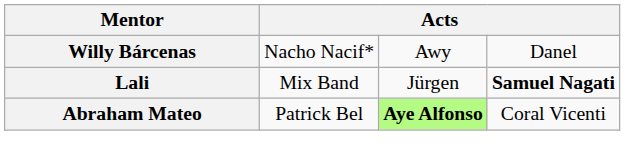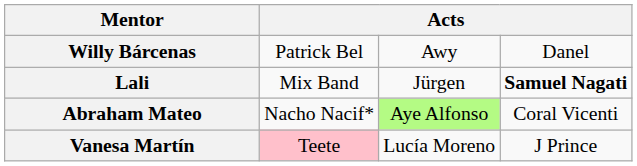 <table class="wikitable" style="text-align:center">
 <tr>
 <th style="width:200px">Mentor</th>
 <th colspan="3">Acts</th>
 </tr>
 <tr>
 <th>Willy Bárcenas</th>
-<td>Nacho Nacif*</td>
+<td>Patrick Bel</td>
 <td>Awy</td>
 <td>Danel</td>
 </tr>
 <tr>
 <th>Lali</th>
 <td>Mix Band</td>
 <td>Jürgen</td>
 <td><strong>Samuel Nagati</strong></td>
 </tr>
 <tr>
 <th>Abraham Mateo</th>
-<td>Patrick Bel</td>
-<td bgcolor=#B4FB84><strong>Aye Alfonso</strong></td>
+<td>Nacho Nacif*</td>
+<td bgcolor=#B4FB84>Aye Alfonso</td>
 <td>Coral Vicenti</td>
 </tr>
+<tr>
+<th>Vanesa Martín</th>
+<td bgcolor=pink>Teete</td>
+<td>Lucía Moreno</td>
+<td>J Prince</td>
+</tr>
 </table>
